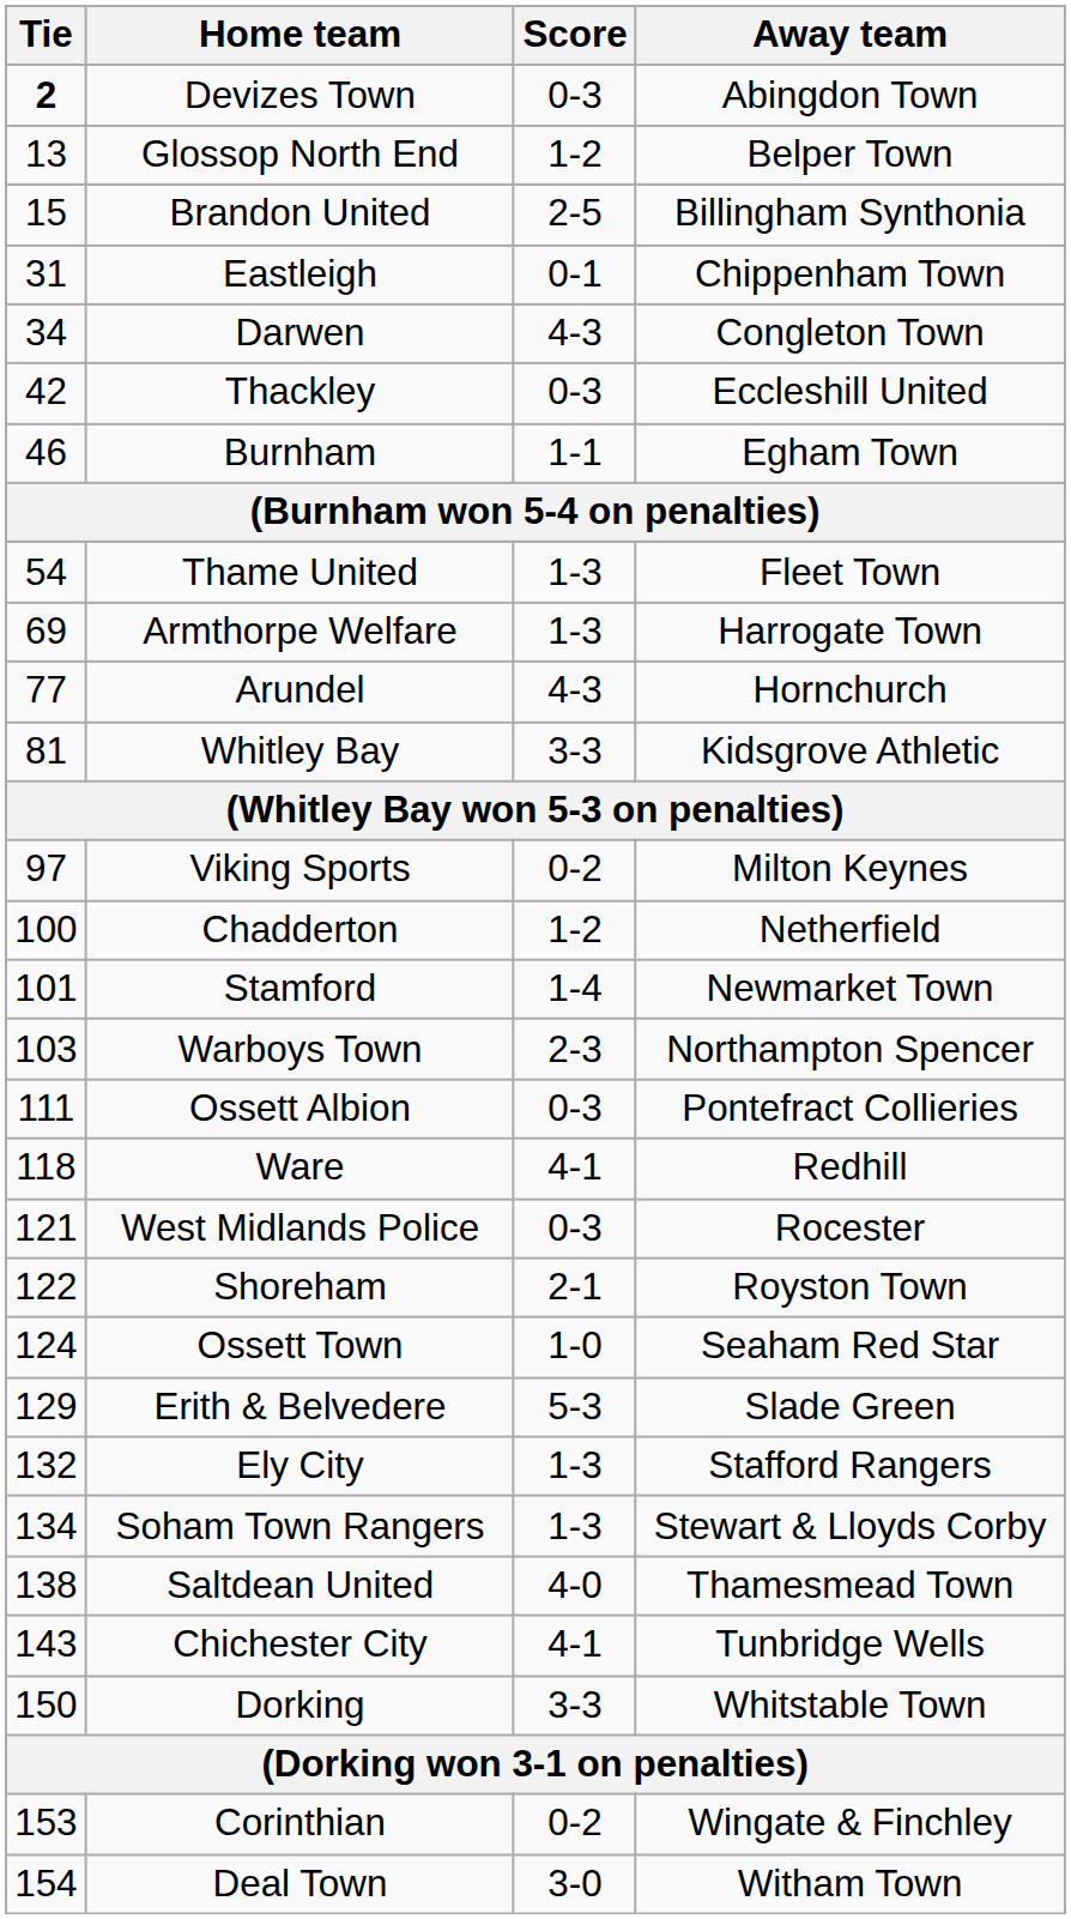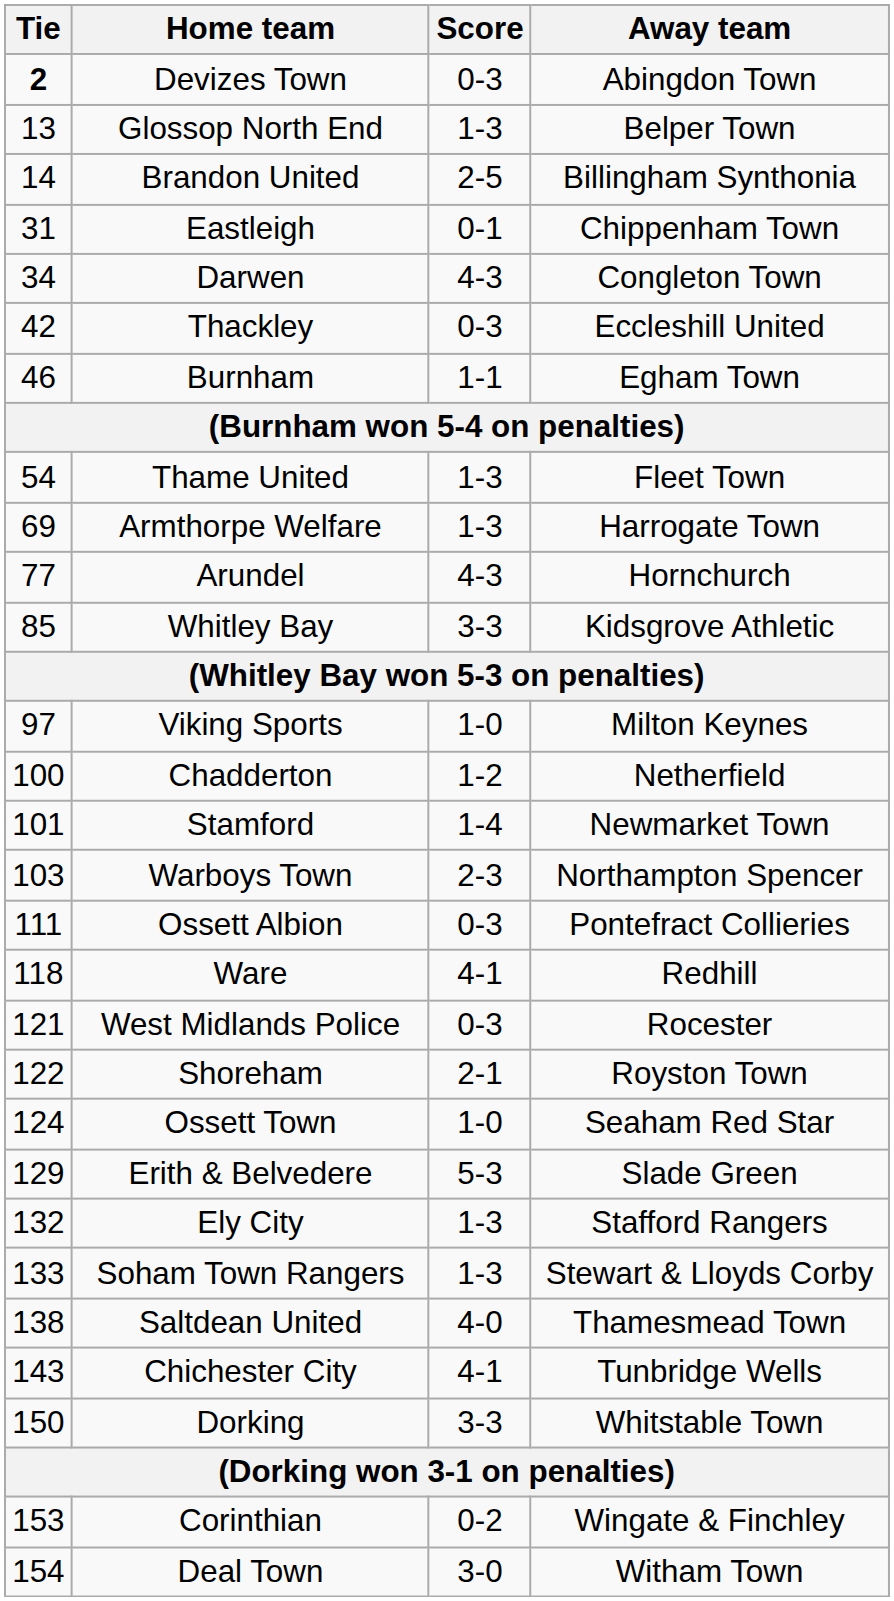 <table class="wikitable" style="text-align:center;">
 <tr>
 <th width=20>Tie</th>
 <th width=175>Home team</th>
 <th width=20>Score</th>
 <th width=175>Away team</th>
 </tr>
 <tr>
 <td><strong>2</strong></td>
 <td>Devizes Town</td>
 <td>0-3</td>
 <td>Abingdon Town</td>
 </tr>
 <tr>
 <td>13</td>
 <td>Glossop North End</td>
-<td>1-2</td>
+<td>1-3</td>
 <td>Belper Town</td>
 </tr>
 <tr>
-<td>15</td>
+<td>14</td>
 <td>Brandon United</td>
 <td>2-5</td>
 <td>Billingham Synthonia</td>
 </tr>
 <tr>
 <td>31</td>
 <td>Eastleigh</td>
 <td>0-1</td>
 <td>Chippenham Town</td>
 </tr>
 <tr>
 <td>34</td>
 <td>Darwen</td>
 <td>4-3</td>
 <td>Congleton Town</td>
 </tr>
 <tr>
 <td>42</td>
 <td>Thackley</td>
 <td>0-3</td>
 <td>Eccleshill United</td>
 </tr>
 <tr>
 <td>46</td>
 <td>Burnham</td>
 <td>1-1</td>
 <td>Egham Town</td>
 </tr>
 <tr>
 <th colspan="5">(Burnham won 5-4 on penalties)</th>
 </tr>
 <tr>
 <td>54</td>
 <td>Thame United</td>
 <td>1-3</td>
 <td>Fleet Town</td>
 </tr>
 <tr>
 <td>69</td>
 <td>Armthorpe Welfare</td>
 <td>1-3</td>
 <td>Harrogate Town</td>
 </tr>
 <tr>
 <td>77</td>
 <td>Arundel</td>
 <td>4-3</td>
 <td>Hornchurch</td>
 </tr>
 <tr>
-<td>81</td>
+<td>85</td>
 <td>Whitley Bay</td>
 <td>3-3</td>
 <td>Kidsgrove Athletic</td>
 </tr>
 <tr>
 <th colspan="5">(Whitley Bay won 5-3 on penalties)</th>
 </tr>
 <tr>
 <td>97</td>
 <td>Viking Sports</td>
-<td>0-2</td>
+<td>1-0</td>
 <td>Milton Keynes</td>
 </tr>
 <tr>
 <td>100</td>
 <td>Chadderton</td>
 <td>1-2</td>
 <td>Netherfield</td>
 </tr>
 <tr>
 <td>101</td>
 <td>Stamford</td>
 <td>1-4</td>
 <td>Newmarket Town</td>
 </tr>
 <tr>
 <td>103</td>
 <td>Warboys Town</td>
 <td>2-3</td>
 <td>Northampton Spencer</td>
 </tr>
 <tr>
 <td>111</td>
 <td>Ossett Albion</td>
 <td>0-3</td>
 <td>Pontefract Collieries</td>
 </tr>
 <tr>
 <td>118</td>
 <td>Ware</td>
 <td>4-1</td>
 <td>Redhill</td>
 </tr>
 <tr>
 <td>121</td>
 <td>West Midlands Police</td>
 <td>0-3</td>
 <td>Rocester</td>
 </tr>
 <tr>
 <td>122</td>
 <td>Shoreham</td>
 <td>2-1</td>
 <td>Royston Town</td>
 </tr>
 <tr>
 <td>124</td>
 <td>Ossett Town</td>
 <td>1-0</td>
 <td>Seaham Red Star</td>
 </tr>
 <tr>
 <td>129</td>
 <td>Erith & Belvedere</td>
 <td>5-3</td>
 <td>Slade Green</td>
 </tr>
 <tr>
 <td>132</td>
 <td>Ely City</td>
 <td>1-3</td>
 <td>Stafford Rangers</td>
 </tr>
 <tr>
-<td>134</td>
+<td>133</td>
 <td>Soham Town Rangers</td>
 <td>1-3</td>
 <td>Stewart & Lloyds Corby</td>
 </tr>
 <tr>
 <td>138</td>
 <td>Saltdean United</td>
 <td>4-0</td>
 <td>Thamesmead Town</td>
 </tr>
 <tr>
 <td>143</td>
 <td>Chichester City</td>
 <td>4-1</td>
 <td>Tunbridge Wells</td>
 </tr>
 <tr>
 <td>150</td>
 <td>Dorking</td>
 <td>3-3</td>
 <td>Whitstable Town</td>
 </tr>
 <tr>
 <th colspan="5">(Dorking won 3-1 on penalties)</th>
 </tr>
 <tr>
 <td>153</td>
 <td>Corinthian</td>
 <td>0-2</td>
 <td>Wingate & Finchley</td>
 </tr>
 <tr>
 <td>154</td>
 <td>Deal Town</td>
 <td>3-0</td>
 <td>Witham Town</td>
 </tr>
 </table>
